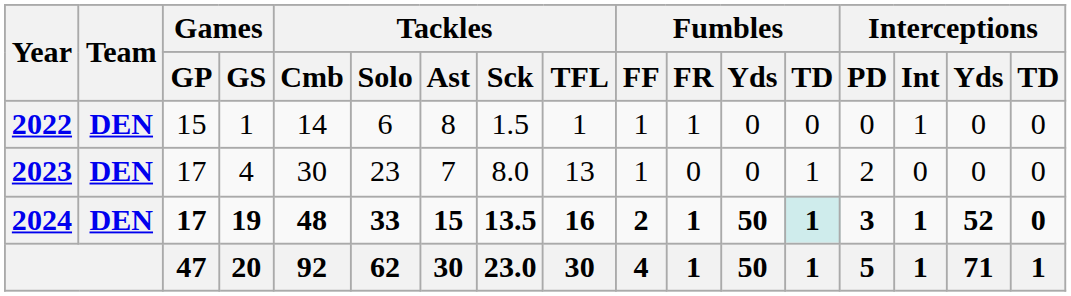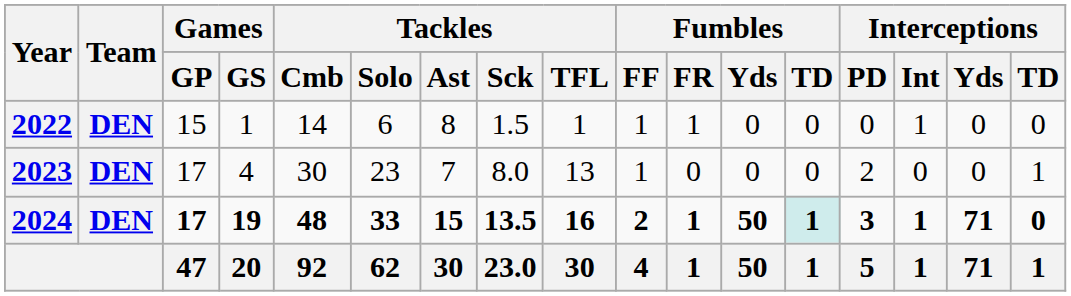 <table class= "wikitable" style="text-align:center;">
 <tr>
 <th rowspan="2">Year</th>
 <th rowspan="2">Team</th>
 <th colspan="2">Games</th>
 <th colspan="5">Tackles</th>
 <th colspan="4">Fumbles</th>
 <th colspan="4">Interceptions</th>
 </tr>
 <tr>
 <th>GP</th>
 <th>GS</th>
 <th>Cmb</th>
 <th>Solo</th>
 <th>Ast</th>
 <th>Sck</th>
 <th>TFL</th>
 <th>FF</th>
 <th>FR</th>
 <th>Yds</th>
 <th>TD</th>
 <th>PD</th>
 <th>Int</th>
 <th>Yds</th>
 <th>TD</th>
 </tr>
 <tr>
 <th><a href='#'>2022</a></th>
 <th><a href='#'>DEN</a></th>
 <td>15</td>
 <td>1</td>
 <td>14</td>
 <td>6</td>
 <td>8</td>
 <td>1.5</td>
 <td>1</td>
 <td>1</td>
 <td>1</td>
 <td>0</td>
 <td>0</td>
 <td>0</td>
 <td>1</td>
 <td>0</td>
 <td>0</td>
 </tr>
 <tr>
 <th><a href='#'>2023</a></th>
 <th><a href='#'>DEN</a></th>
 <td>17</td>
 <td>4</td>
 <td>30</td>
 <td>23</td>
 <td>7</td>
 <td>8.0</td>
 <td>13</td>
 <td>1</td>
 <td>0</td>
 <td>0</td>
-<td>1</td>
+<td>0</td>
 <td>2</td>
 <td>0</td>
 <td>0</td>
-<td>0</td>
+<td>1</td>
 </tr>
 <tr>
 <th><a href='#'>2024</a></th>
 <th><a href='#'>DEN</a></th>
 <td><strong>17</strong></td>
 <td><strong>19</strong></td>
 <td><strong>48</strong></td>
 <td><strong>33</strong></td>
 <td><strong>15</strong></td>
 <td><strong>13.5</strong></td>
 <td><strong>16</strong></td>
 <td><strong>2</strong></td>
 <td><strong>1</strong></td>
 <td><strong>50</strong></td>
 <td style="background:#cfecec;"><strong>1</strong></td>
 <td><strong>3</strong></td>
 <td><strong>1</strong></td>
-<td><strong>52</strong></td>
+<td><strong>71</strong></td>
 <td><strong>0</strong></td>
 </tr>
 <tr>
 <th colspan="2"></th>
 <th>47</th>
 <th>20</th>
 <th>92</th>
 <th>62</th>
 <th>30</th>
 <th>23.0</th>
 <th>30</th>
 <th>4</th>
 <th>1</th>
 <th>50</th>
 <th>1</th>
 <th>5</th>
 <th>1</th>
 <th>71</th>
 <th>1</th>
 </tr>
 </table>
